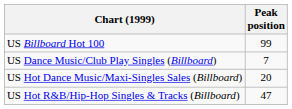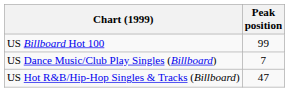 <table Class = "wikitable sortable">
 <tr>
 <th>Chart (1999)</th>
 <th>Peak<br>position</th>
 </tr>
 <tr>
 <td>US <a href='#'><em>Billboard</em> Hot 100</a></td>
 <td align=center>99</td>
 </tr>
 <tr>
 <td>US <a href='#'>Dance Music/Club Play Singles</a> (<em><a href='#'>Billboard</a></em>)</td>
 <td align=center>7</td>
 </tr>
 <tr>
-<td>US <a href='#'>Hot Dance Music/Maxi-Singles Sales</a> (<em>Billboard</em>)</td>
-<td align=center>20</td>
-</tr>
-<tr>
 <td>US <a href='#'>Hot R&B/Hip-Hop Singles & Tracks</a> (<em>Billboard</em>)</td>
 <td align=center>47</td>
 </tr>
 </table>
